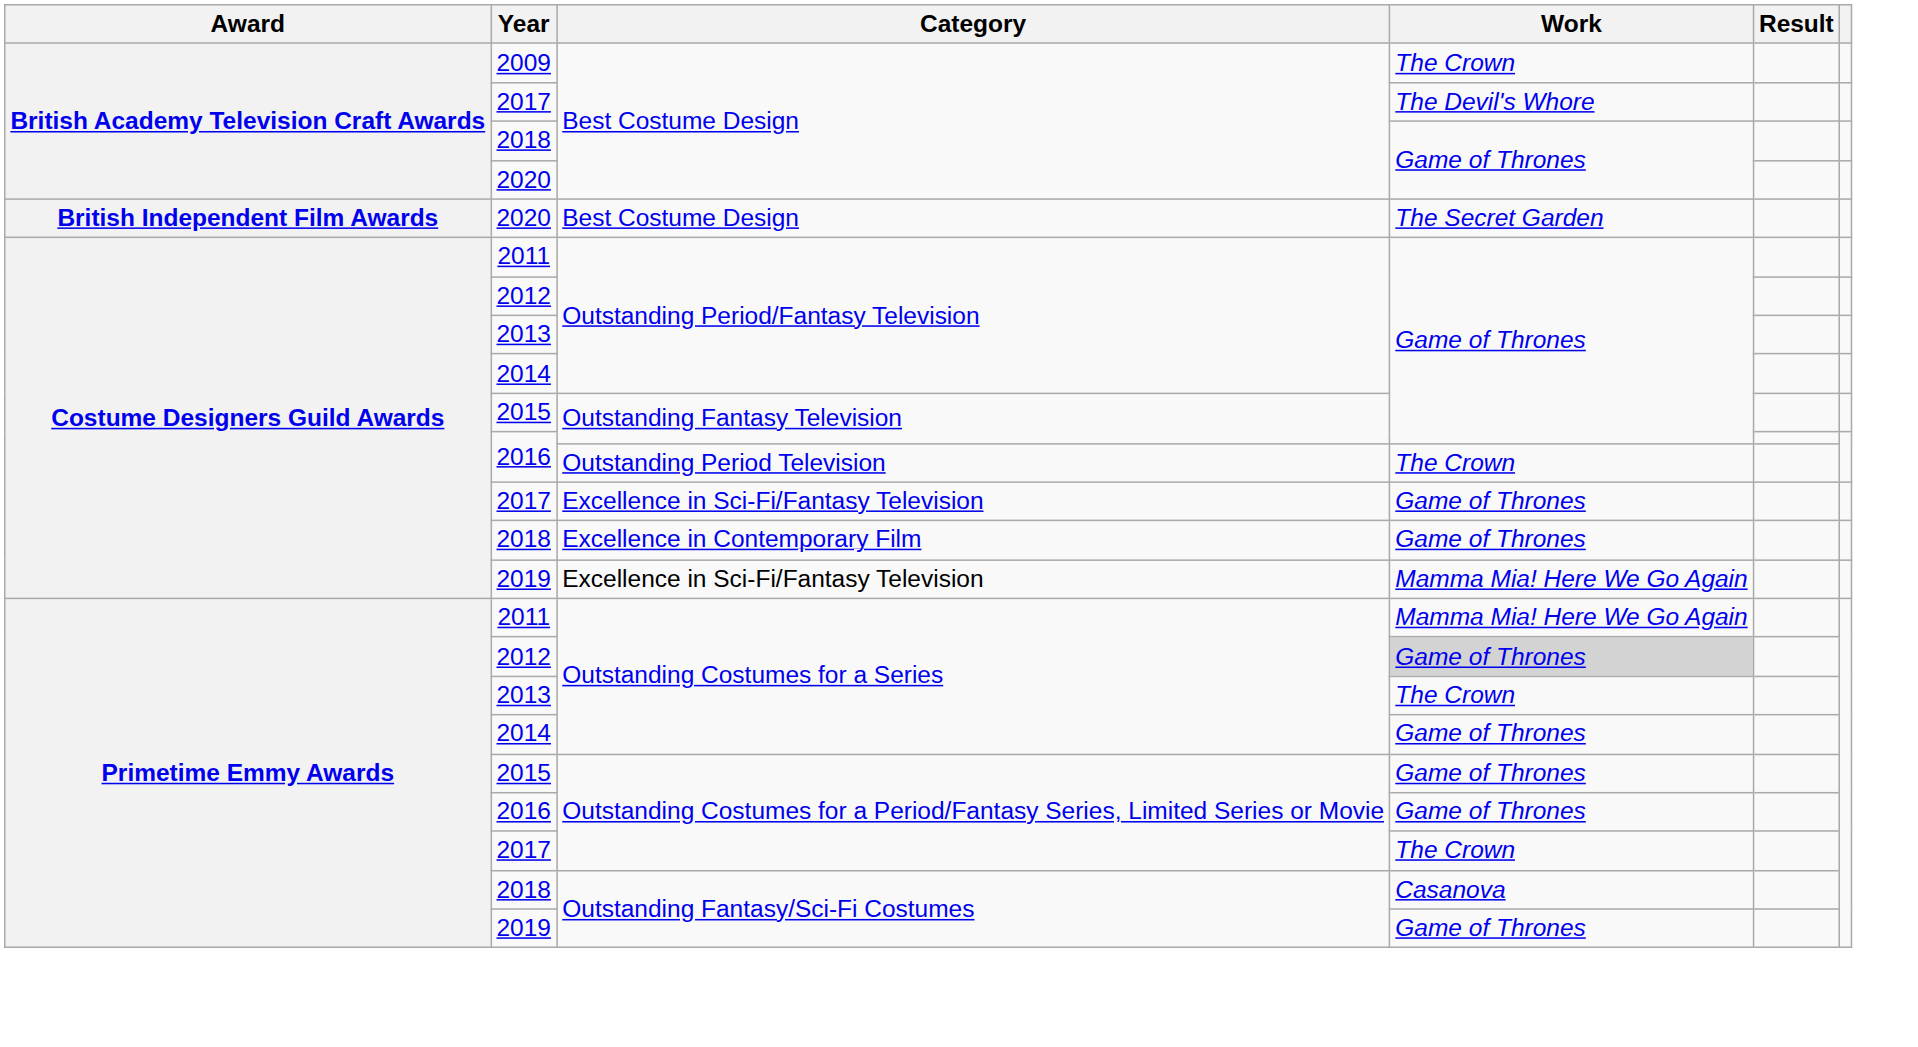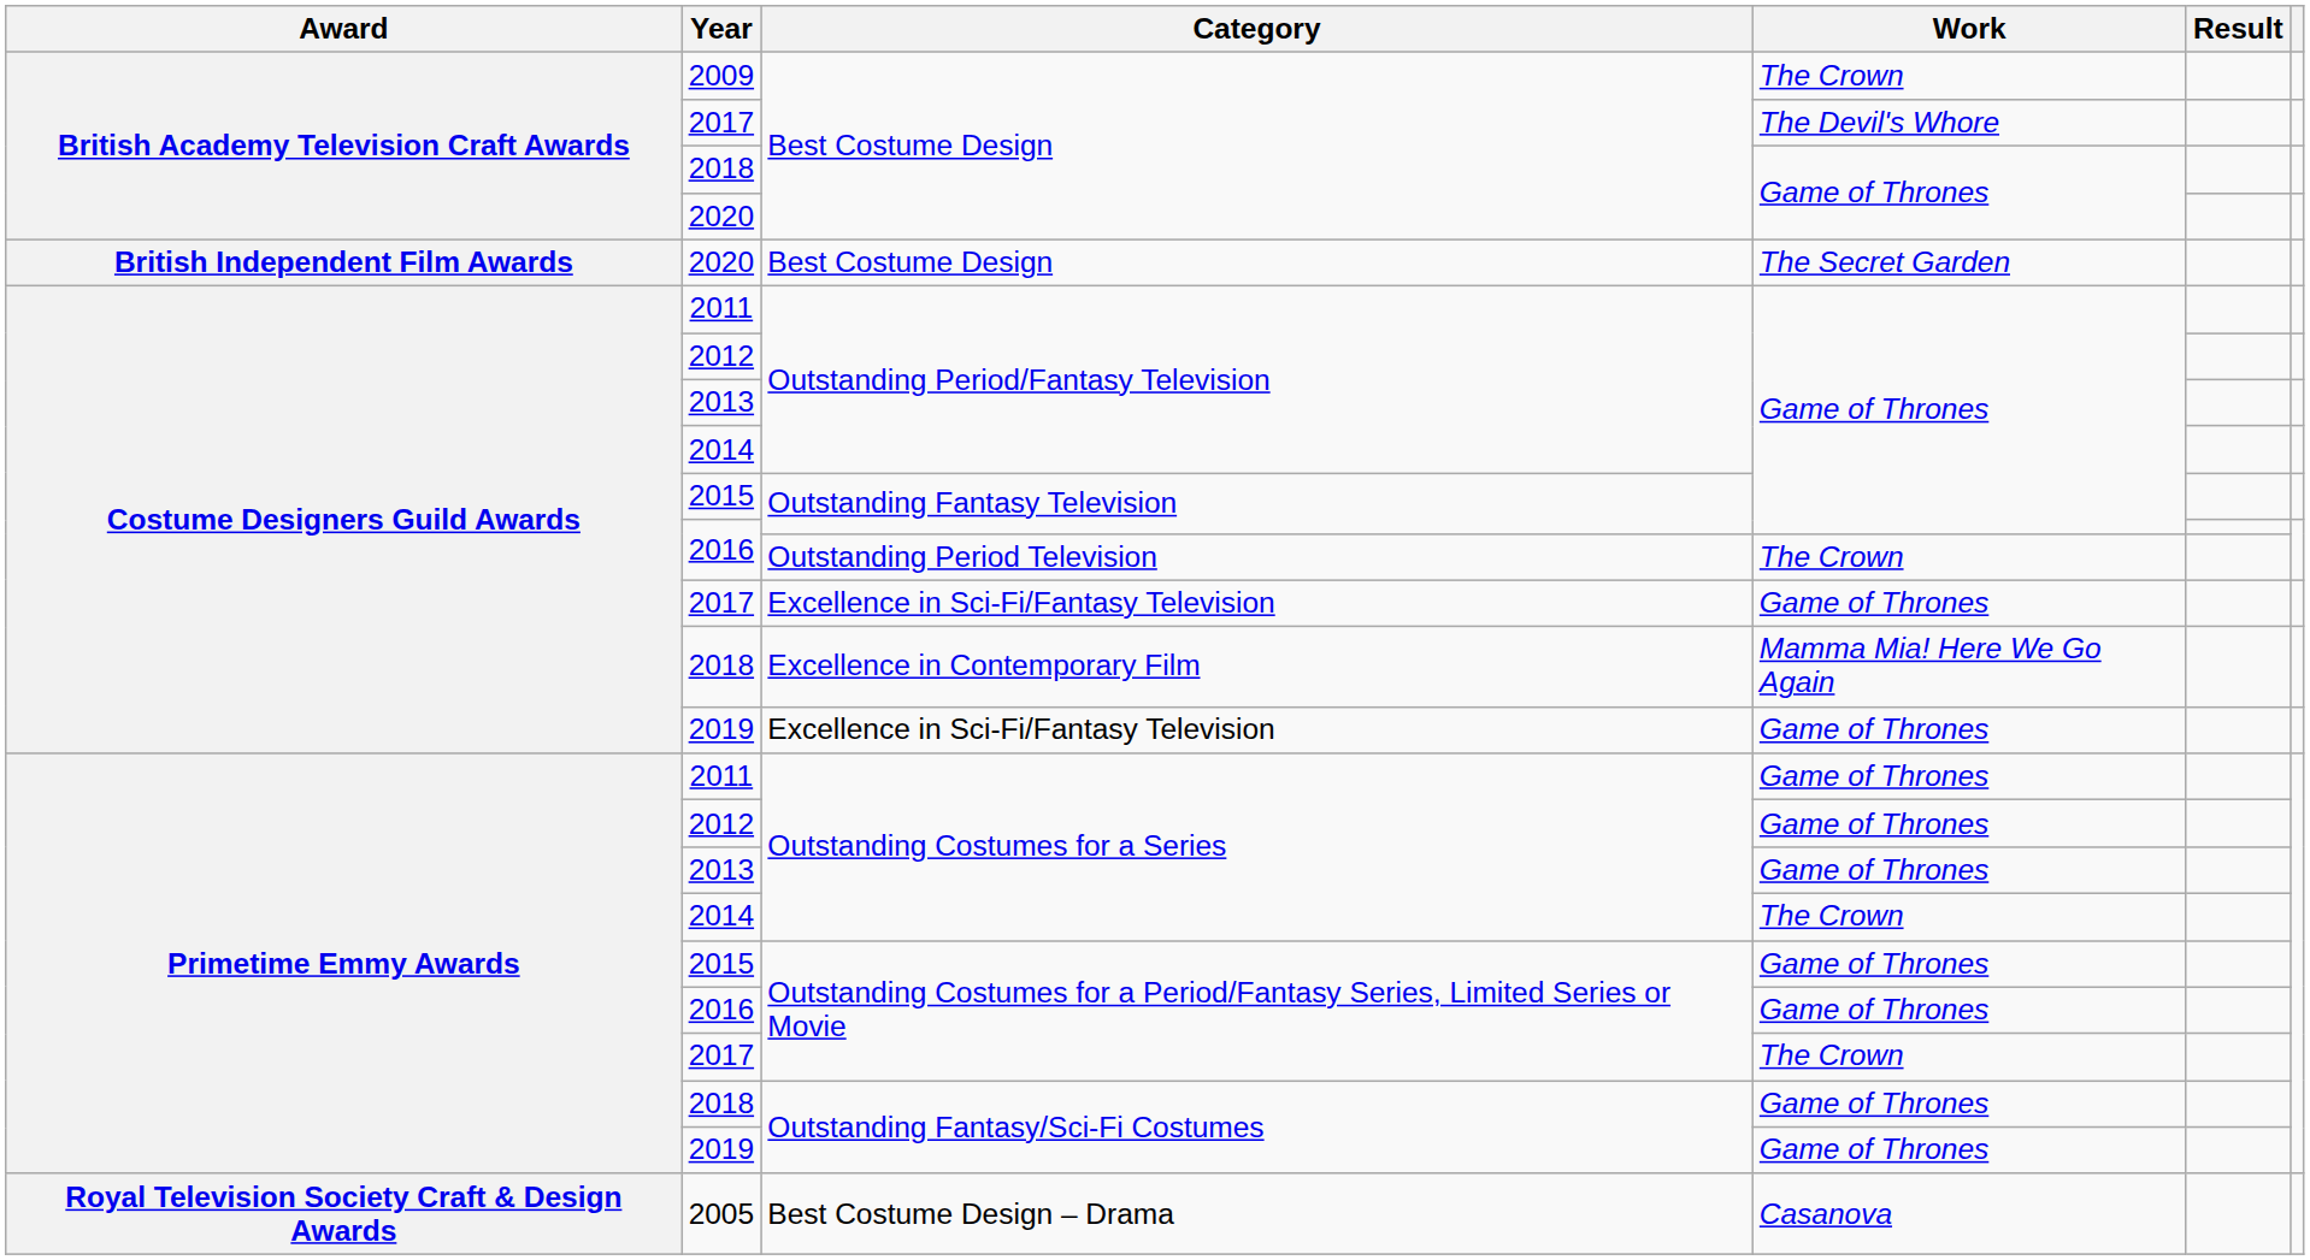 <table class="wikitable">
 <tr>
 <th>Award</th>
 <th>Year</th>
 <th>Category</th>
 <th>Work</th>
 <th>Result</th>
 <th class="unsortable"></th>
 </tr>
 <tr>
 <th rowspan="4" scope="row" style="text-align:center;"><a href='#'>British Academy Television Craft Awards</a></th>
 <td style="text-align:center;"><a href='#'>2009</a></td>
 <td rowspan="4"><a href='#'>Best Costume Design</a></td>
 <td><em><a href='#'>The Crown</a></em></td>
 <td></td>
 <td style="text-align:center;"></td>
 </tr>
 <tr>
 <td style="text-align:center;"><a href='#'>2017</a></td>
 <td><em><a href='#'>The Devil's Whore</a></em></td>
 <td></td>
 <td style="text-align:center;"></td>
 </tr>
 <tr>
 <td style="text-align:center;"><a href='#'>2018</a></td>
 <td rowspan="2"><em><a href='#'>Game of Thrones</a></em></td>
 <td></td>
 <td style="text-align:center;"></td>
 </tr>
 <tr>
 <td style="text-align:center;"><a href='#'>2020</a></td>
 <td></td>
 <td style="text-align:center;"></td>
 </tr>
 <tr>
 <th scope="row" style="text-align:center;"><a href='#'>British Independent Film Awards</a></th>
 <td style="text-align:center;"><a href='#'>2020</a></td>
 <td><a href='#'>Best Costume Design</a></td>
 <td><em><a href='#'>The Secret Garden</a></em></td>
 <td></td>
 <td style="text-align:center;"></td>
 </tr>
 <tr>
 <th rowspan="10" scope="row" style="text-align:center;"><a href='#'>Costume Designers Guild Awards</a></th>
 <td style="text-align:center;"><a href='#'>2011</a></td>
 <td rowspan="4"><a href='#'>Outstanding Period/Fantasy Television</a></td>
 <td rowspan="6"><em><a href='#'>Game of Thrones</a></em></td>
 <td></td>
 <td style="text-align:center;"></td>
 </tr>
 <tr>
 <td style="text-align:center;"><a href='#'>2012</a></td>
 <td></td>
 <td style="text-align:center;"></td>
 </tr>
 <tr>
 <td style="text-align:center;"><a href='#'>2013</a></td>
 <td></td>
 <td style="text-align:center;"></td>
 </tr>
 <tr>
 <td style="text-align:center;"><a href='#'>2014</a></td>
 <td></td>
 <td style="text-align:center;"></td>
 </tr>
 <tr>
 <td style="text-align:center;"><a href='#'>2015</a></td>
 <td rowspan="2"><a href='#'>Outstanding Fantasy Television</a></td>
 <td></td>
 <td style="text-align:center;"></td>
 </tr>
 <tr>
 <td rowspan="2" style="text-align:center;"><a href='#'>2016</a></td>
 <td></td>
 <td rowspan="2" style="text-align:center;"></td>
 </tr>
 <tr>
 <td><a href='#'>Outstanding Period Television</a></td>
 <td><em><a href='#'>The Crown</a></em></td>
 <td></td>
 </tr>
 <tr>
 <td style="text-align:center;"><a href='#'>2017</a></td>
 <td><a href='#'>Excellence in Sci-Fi/Fantasy Television</a></td>
 <td><em><a href='#'>Game of Thrones</a></em></td>
 <td></td>
 <td style="text-align:center;"></td>
 </tr>
 <tr>
 <td style="text-align:center;"><a href='#'>2018</a></td>
 <td><a href='#'>Excellence in Contemporary Film</a></td>
-<td><em><a href='#'>Game of Thrones</a></em> </td>
+<td><em><a href='#'>Mamma Mia! Here We Go Again</a></em></td>
 <td></td>
 <td style="text-align:center;"></td>
 </tr>
 <tr>
 <td style="text-align:center;"><a href='#'>2019</a></td>
 <td>Excellence in Sci-Fi/Fantasy Television</td>
-<td><em><a href='#'>Mamma Mia! Here We Go Again</a></em></td>
+<td><em><a href='#'>Game of Thrones</a></em> </td>
 <td></td>
 <td style="text-align:center;"></td>
 </tr>
 <tr>
 <th rowspan="9" scope="row" style="text-align:center;"><a href='#'>Primetime Emmy Awards</a></th>
 <td style="text-align:center;"><a href='#'>2011</a></td>
 <td rowspan="4"><a href='#'>Outstanding Costumes for a Series</a></td>
-<td><em><a href='#'>Mamma Mia! Here We Go Again</a></em></td>
+<td><em><a href='#'>Game of Thrones</a></em> </td>
 <td></td>
 <td rowspan="9" style="text-align:center;"></td>
 </tr>
 <tr>
 <td style="text-align:center;"><a href='#'>2012</a></td>
-<td style="background: lightgrey;"><em><a href='#'>Game of Thrones</a></em> </td>
+<td><em><a href='#'>Game of Thrones</a></em> </td>
 <td></td>
 </tr>
 <tr>
 <td style="text-align:center;"><a href='#'>2013</a></td>
-<td><em><a href='#'>The Crown</a></em> </td>
+<td><em><a href='#'>Game of Thrones</a></em> </td>
 <td></td>
 </tr>
 <tr>
 <td style="text-align:center;"><a href='#'>2014</a></td>
-<td><em><a href='#'>Game of Thrones</a></em> </td>
+<td><em><a href='#'>The Crown</a></em></td>
 <td></td>
 </tr>
 <tr>
 <td style="text-align:center;"><a href='#'>2015</a></td>
 <td rowspan="3"><a href='#'>Outstanding Costumes for a Period/Fantasy Series, Limited Series or Movie</a></td>
 <td><em><a href='#'>Game of Thrones</a></em> </td>
 <td></td>
 </tr>
 <tr>
 <td style="text-align:center;"><a href='#'>2016</a></td>
 <td><em><a href='#'>Game of Thrones</a></em> </td>
 <td></td>
 </tr>
 <tr>
 <td style="text-align:center;"><a href='#'>2017</a></td>
 <td><em><a href='#'>The Crown</a></em> </td>
 <td></td>
 </tr>
 <tr>
 <td style="text-align:center;"><a href='#'>2018</a></td>
 <td rowspan="2"><a href='#'>Outstanding Fantasy/Sci-Fi Costumes</a></td>
-<td><em><a href='#'>Casanova</a></em></td>
+<td><em><a href='#'>Game of Thrones</a></em> </td>
 <td></td>
 </tr>
 <tr>
 <td style="text-align:center;"><a href='#'>2019</a></td>
 <td><em><a href='#'>Game of Thrones</a></em> </td>
 <td></td>
 </tr>
+<tr>
+<th scope="row" style="text-align:center;"><a href='#'>Royal Television Society Craft & Design Awards</a></th>
+<td style="text-align:center;">2005</td>
+<td>Best Costume Design – Drama</td>
+<td><em><a href='#'>Casanova</a></em></td>
+<td></td>
+<td style="text-align:center;"></td>
+</tr>
 </table>
